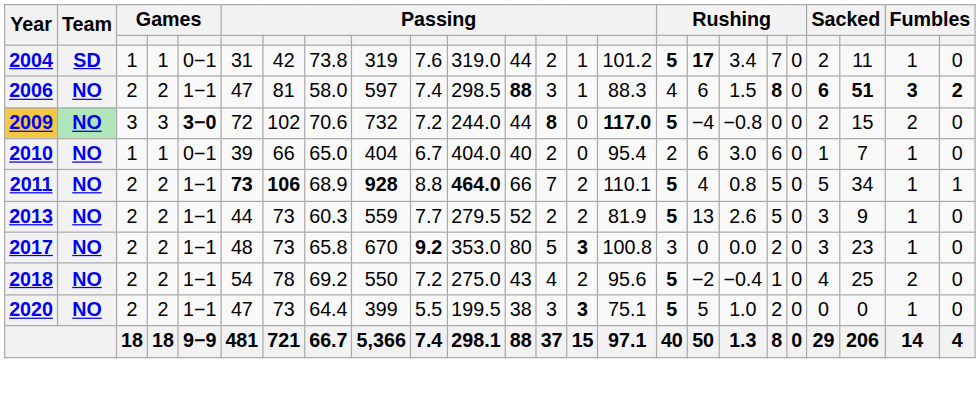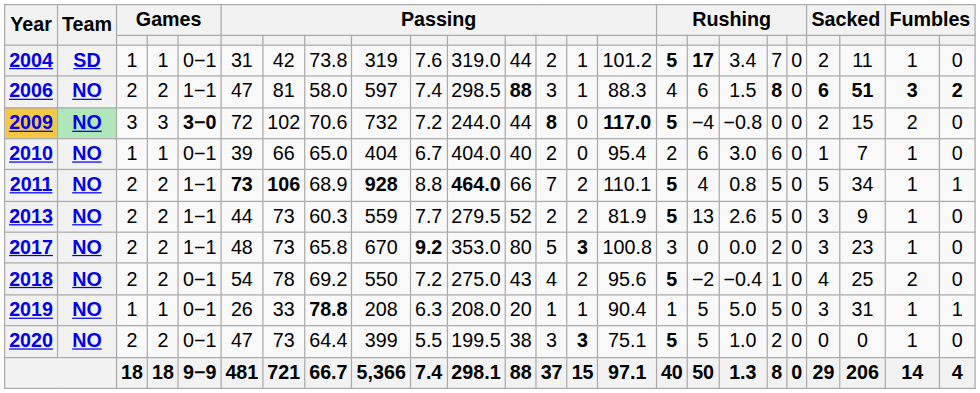 <table class="wikitable" style="text-align:center;">
 <tr>
 <th rowspan="2">Year</th>
 <th rowspan="2">Team</th>
 <th colspan="3">Games</th>
 <th colspan="10">Passing</th>
 <th colspan="5">Rushing</th>
 <th colspan="2">Sacked</th>
 <th colspan="2">Fumbles</th>
 </tr>
 <tr>
 <th></th>
 <th></th>
 <th></th>
 <th></th>
 <th></th>
 <th></th>
 <th></th>
 <th></th>
 <th></th>
 <th></th>
 <th></th>
 <th></th>
 <th></th>
 <th></th>
 <th></th>
 <th></th>
 <th></th>
 <th></th>
 <th></th>
 <th></th>
 <th></th>
 <th></th>
 </tr>
 <tr>
 <th><a href='#'>2004</a></th>
 <th><a href='#'>SD</a></th>
 <td>1</td>
 <td>1</td>
 <td>0−1</td>
 <td>31</td>
 <td>42</td>
 <td>73.8</td>
 <td>319</td>
 <td>7.6</td>
 <td>319.0</td>
 <td>44</td>
 <td>2</td>
 <td>1</td>
 <td>101.2</td>
 <td><strong>5</strong></td>
 <td><strong>17</strong></td>
 <td>3.4</td>
 <td>7</td>
 <td>0</td>
 <td>2</td>
 <td>11</td>
 <td>1</td>
 <td>0</td>
 </tr>
 <tr>
 <th><a href='#'>2006</a></th>
 <th><a href='#'>NO</a></th>
 <td>2</td>
 <td>2</td>
 <td>1−1</td>
 <td>47</td>
 <td>81</td>
 <td>58.0</td>
 <td>597</td>
 <td>7.4</td>
 <td>298.5</td>
 <td><strong>88</strong></td>
 <td>3</td>
 <td>1</td>
 <td>88.3</td>
 <td>4</td>
 <td>6</td>
 <td>1.5</td>
 <td><strong>8</strong></td>
 <td>0</td>
 <td><strong>6</strong></td>
 <td><strong>51</strong></td>
 <td><strong>3</strong></td>
 <td><strong>2</strong></td>
 </tr>
 <tr>
 <th style="background:#f4c842;"><a href='#'>2009</a></th>
 <th style="background:#afe6ba;"><a href='#'>NO</a></th>
 <td>3</td>
 <td>3</td>
 <td><strong>3−0</strong></td>
 <td>72</td>
 <td>102</td>
 <td>70.6</td>
 <td>732</td>
 <td>7.2</td>
 <td>244.0</td>
 <td>44</td>
 <td><strong>8</strong></td>
 <td>0</td>
 <td><strong>117.0</strong></td>
 <td><strong>5</strong></td>
 <td>−4</td>
 <td>−0.8</td>
 <td>0</td>
 <td>0</td>
 <td>2</td>
 <td>15</td>
 <td>2</td>
 <td>0</td>
 </tr>
 <tr>
 <th><a href='#'>2010</a></th>
 <th><a href='#'>NO</a></th>
 <td>1</td>
 <td>1</td>
 <td>0−1</td>
 <td>39</td>
 <td>66</td>
 <td>65.0</td>
 <td>404</td>
 <td>6.7</td>
 <td>404.0</td>
 <td>40</td>
 <td>2</td>
 <td>0</td>
 <td>95.4</td>
 <td>2</td>
 <td>6</td>
 <td>3.0</td>
 <td>6</td>
 <td>0</td>
 <td>1</td>
 <td>7</td>
 <td>1</td>
 <td>0</td>
 </tr>
 <tr>
 <th><a href='#'>2011</a></th>
 <th><a href='#'>NO</a></th>
 <td>2</td>
 <td>2</td>
 <td>1−1</td>
 <td><strong>73</strong></td>
 <td><strong>106</strong></td>
 <td>68.9</td>
 <td><strong>928</strong></td>
 <td>8.8</td>
 <td><strong>464.0</strong></td>
 <td>66</td>
 <td>7</td>
 <td>2</td>
 <td>110.1</td>
 <td><strong>5</strong></td>
 <td>4</td>
 <td>0.8</td>
 <td>5</td>
 <td>0</td>
 <td>5</td>
 <td>34</td>
 <td>1</td>
 <td>1</td>
 </tr>
 <tr>
 <th><a href='#'>2013</a></th>
 <th><a href='#'>NO</a></th>
 <td>2</td>
 <td>2</td>
 <td>1−1</td>
 <td>44</td>
 <td>73</td>
 <td>60.3</td>
 <td>559</td>
 <td>7.7</td>
 <td>279.5</td>
 <td>52</td>
 <td>2</td>
 <td>2</td>
 <td>81.9</td>
 <td><strong>5</strong></td>
 <td>13</td>
 <td>2.6</td>
 <td>5</td>
 <td>0</td>
 <td>3</td>
 <td>9</td>
 <td>1</td>
 <td>0</td>
 </tr>
 <tr>
 <th><a href='#'>2017</a></th>
 <th><a href='#'>NO</a></th>
 <td>2</td>
 <td>2</td>
 <td>1−1</td>
 <td>48</td>
 <td>73</td>
 <td>65.8</td>
 <td>670</td>
 <td><strong>9.2</strong></td>
 <td>353.0</td>
 <td>80</td>
 <td>5</td>
 <td><strong>3</strong></td>
 <td>100.8</td>
 <td>3</td>
 <td>0</td>
 <td>0.0</td>
 <td>2</td>
 <td>0</td>
 <td>3</td>
 <td>23</td>
 <td>1</td>
 <td>0</td>
 </tr>
 <tr>
 <th><a href='#'>2018</a></th>
 <th><a href='#'>NO</a></th>
 <td>2</td>
 <td>2</td>
-<td>1−1</td>
+<td>0−1</td>
 <td>54</td>
 <td>78</td>
 <td>69.2</td>
 <td>550</td>
 <td>7.2</td>
 <td>275.0</td>
 <td>43</td>
 <td>4</td>
 <td>2</td>
 <td>95.6</td>
 <td><strong>5</strong></td>
 <td>−2</td>
 <td>−0.4</td>
 <td>1</td>
 <td>0</td>
 <td>4</td>
 <td>25</td>
 <td>2</td>
 <td>0</td>
 </tr>
 <tr>
+<th><a href='#'>2019</a></th>
+<th><a href='#'>NO</a></th>
+<td>1</td>
+<td>1</td>
+<td>0−1</td>
+<td>26</td>
+<td>33</td>
+<td><strong>78.8</strong></td>
+<td>208</td>
+<td>6.3</td>
+<td>208.0</td>
+<td>20</td>
+<td>1</td>
+<td>1</td>
+<td>90.4</td>
+<td>1</td>
+<td>5</td>
+<td>5.0</td>
+<td>5</td>
+<td>0</td>
+<td>3</td>
+<td>31</td>
+<td>1</td>
+<td>1</td>
+</tr>
+<tr>
 <th><a href='#'>2020</a></th>
 <th><a href='#'>NO</a></th>
 <td>2</td>
 <td>2</td>
-<td>1−1</td>
+<td>0−1</td>
 <td>47</td>
 <td>73</td>
 <td>64.4</td>
 <td>399</td>
 <td>5.5</td>
 <td>199.5</td>
 <td>38</td>
 <td>3</td>
 <td><strong>3</strong></td>
 <td>75.1</td>
 <td><strong>5</strong></td>
 <td>5</td>
 <td>1.0</td>
 <td>2</td>
 <td>0</td>
 <td>0</td>
 <td>0</td>
 <td>1</td>
 <td>0</td>
 </tr>
 <tr>
 <th colspan="2"></th>
 <th>18</th>
 <th>18</th>
 <th>9−9</th>
 <th>481</th>
 <th>721</th>
 <th>66.7</th>
 <th>5,366</th>
 <th>7.4</th>
 <th>298.1</th>
 <th>88</th>
 <th>37</th>
 <th>15</th>
 <th>97.1</th>
 <th>40</th>
 <th>50</th>
 <th>1.3</th>
 <th>8</th>
 <th>0</th>
 <th>29</th>
 <th>206</th>
 <th>14</th>
 <th>4</th>
 </tr>
 </table>
